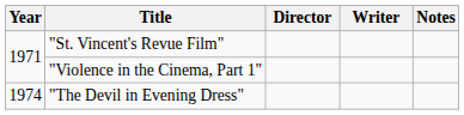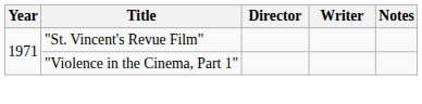 <table class="wikitable">
 <tr>
 <th>Year</th>
 <th>Title</th>
 <th width=65>Director</th>
 <th width=65>Writer</th>
 <th>Notes</th>
 </tr>
 <tr>
 <td rowspan=2>1971</td>
 <td>"St. Vincent's Revue Film"</td>
 <td></td>
 <td></td>
 <td></td>
 </tr>
 <tr>
 <td>"Violence in the Cinema, Part 1"</td>
 <td></td>
 <td></td>
 <td></td>
 </tr>
-<tr>
-<td>1974</td>
-<td>"The Devil in Evening Dress"</td>
-<td></td>
-<td></td>
-<td></td>
-</tr>
 </table>
